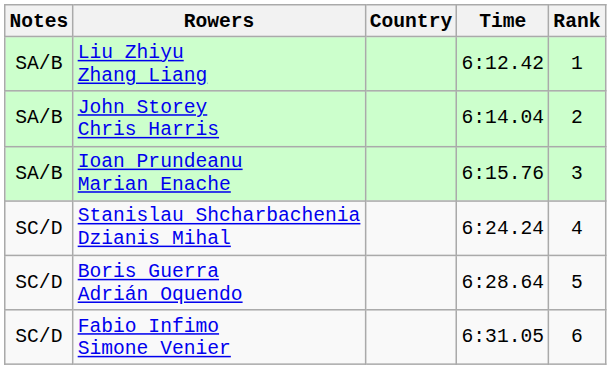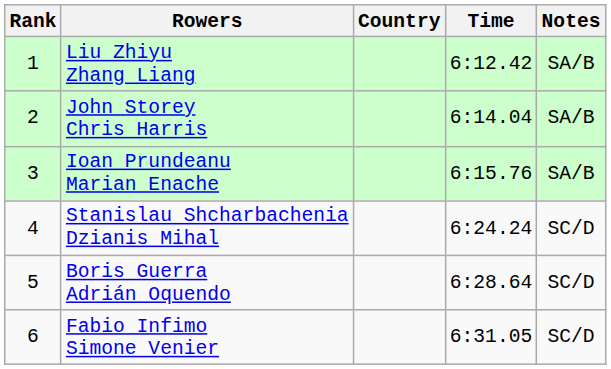 <table class="wikitable" style="text-align:center">
 <tr>
-<th>Notes</th>
+<th>Rank</th>
 <th>Rowers</th>
 <th>Country</th>
 <th>Time</th>
-<th>Rank</th>
+<th>Notes</th>
 </tr>
 <tr bgcolor=ccffcc>
-<td>SA/B</td>
+<td>1</td>
 <td align="left"><a href='#'>Liu Zhiyu</a><br><a href='#'>Zhang Liang</a></td>
 <td align="left"></td>
 <td>6:12.42</td>
-<td>1</td>
+<td>SA/B</td>
 </tr>
 <tr bgcolor=ccffcc>
-<td>SA/B</td>
+<td>2</td>
 <td align="left"><a href='#'>John Storey</a><br><a href='#'>Chris Harris</a></td>
 <td align="left"></td>
 <td>6:14.04</td>
-<td>2</td>
+<td>SA/B</td>
 </tr>
 <tr bgcolor=ccffcc>
-<td>SA/B</td>
+<td>3</td>
 <td align="left"><a href='#'>Ioan Prundeanu</a><br><a href='#'>Marian Enache</a></td>
 <td align="left"></td>
 <td>6:15.76</td>
-<td>3</td>
+<td>SA/B</td>
 </tr>
 <tr>
-<td>SC/D</td>
+<td>4</td>
 <td align="left"><a href='#'>Stanislau Shcharbachenia</a><br><a href='#'>Dzianis Mihal</a></td>
 <td align="left"></td>
 <td>6:24.24</td>
-<td>4</td>
+<td>SC/D</td>
 </tr>
 <tr>
-<td>SC/D</td>
+<td>5</td>
 <td align="left"><a href='#'>Boris Guerra</a><br><a href='#'>Adrián Oquendo</a></td>
 <td align="left"></td>
 <td>6:28.64</td>
-<td>5</td>
+<td>SC/D</td>
 </tr>
 <tr>
-<td>SC/D</td>
+<td>6</td>
 <td align="left"><a href='#'>Fabio Infimo</a><br><a href='#'>Simone Venier</a></td>
 <td align="left"></td>
 <td>6:31.05</td>
-<td>6</td>
+<td>SC/D</td>
 </tr>
 </table>
